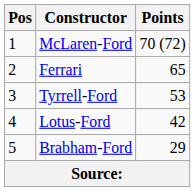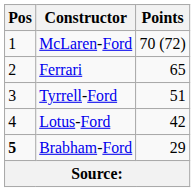 <table class="wikitable" style="font-size: 95%;">
 <tr>
 <th>Pos</th>
 <th>Constructor</th>
 <th>Points</th>
 </tr>
 <tr>
 <td>1</td>
 <td> <a href='#'>McLaren</a>-<a href='#'>Ford</a></td>
 <td align="right">70 (72)</td>
 </tr>
 <tr>
 <td>2</td>
 <td> <a href='#'>Ferrari</a></td>
 <td align="right">65</td>
 </tr>
 <tr>
 <td>3</td>
 <td> <a href='#'>Tyrrell</a>-<a href='#'>Ford</a></td>
-<td align="right">53</td>
+<td align="right">51</td>
 </tr>
 <tr>
 <td>4</td>
 <td> <a href='#'>Lotus</a>-<a href='#'>Ford</a></td>
 <td align="right">42</td>
 </tr>
 <tr>
-<td>5</td>
+<td><strong>5</strong></td>
 <td> <a href='#'>Brabham</a>-<a href='#'>Ford</a></td>
 <td align="right">29</td>
 </tr>
 <tr>
 <th colspan=4>Source: </th>
 </tr>
 </table>
